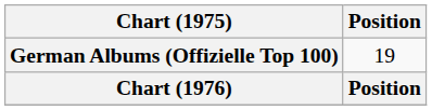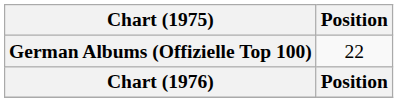 <table class="wikitable plainrowheaders" style="text-align:center">
 <tr>
 <th scope="col">Chart (1975)</th>
 <th scope="col">Position</th>
 </tr>
 <tr>
 <th scope="row">German Albums (Offizielle Top 100)</th>
-<td>19</td>
+<td>22</td>
 </tr>
 <tr>
 <th scope="col">Chart (1976)</th>
 <th scope="col">Position</th>
 </tr>
 <tr>
 </tr>
 </table>
